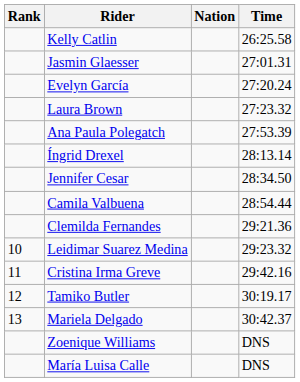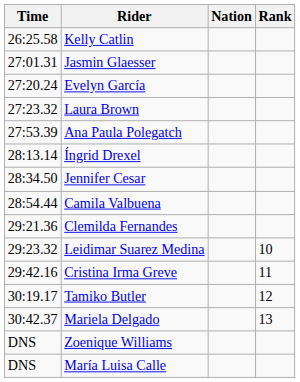 <table class="wikitable sortable" style="font-size:95%" style="width:35em;" style="text-align:center">
 <tr>
-<th>Rank</th>
+<th>Time</th>
 <th>Rider</th>
 <th>Nation</th>
-<th>Time</th>
+<th>Rank</th>
 </tr>
 <tr>
-<td></td>
+<td>26:25.58</td>
 <td align=left><a href='#'>Kelly Catlin</a></td>
 <td align=left></td>
-<td>26:25.58</td>
+<td></td>
 </tr>
 <tr>
-<td></td>
+<td>27:01.31</td>
 <td align=left><a href='#'>Jasmin Glaesser</a></td>
 <td align=left></td>
-<td>27:01.31</td>
+<td></td>
 </tr>
 <tr>
-<td></td>
+<td>27:20.24</td>
 <td align=left><a href='#'>Evelyn García</a></td>
 <td align=left></td>
-<td>27:20.24</td>
+<td></td>
 </tr>
 <tr>
-<td></td>
+<td>27:23.32</td>
 <td align=left><a href='#'>Laura Brown</a></td>
 <td align=left></td>
-<td>27:23.32</td>
+<td></td>
 </tr>
 <tr>
-<td></td>
+<td>27:53.39</td>
 <td align=left><a href='#'>Ana Paula Polegatch</a></td>
 <td align=left></td>
-<td>27:53.39</td>
+<td></td>
 </tr>
 <tr>
-<td></td>
+<td>28:13.14</td>
 <td align=left><a href='#'>Íngrid Drexel</a></td>
 <td align=left></td>
-<td>28:13.14</td>
+<td></td>
 </tr>
 <tr>
-<td></td>
+<td>28:34.50</td>
 <td align=left><a href='#'>Jennifer Cesar</a></td>
 <td align=left></td>
-<td>28:34.50</td>
+<td></td>
 </tr>
 <tr>
-<td></td>
+<td>28:54.44</td>
 <td align=left><a href='#'>Camila Valbuena</a></td>
 <td align=left></td>
-<td>28:54.44</td>
+<td></td>
 </tr>
 <tr>
-<td></td>
+<td>29:21.36</td>
 <td align=left><a href='#'>Clemilda Fernandes</a></td>
 <td align=left></td>
-<td>29:21.36</td>
+<td></td>
 </tr>
 <tr>
-<td>10</td>
+<td>29:23.32</td>
 <td align=left><a href='#'>Leidimar Suarez Medina</a></td>
 <td align=left></td>
-<td>29:23.32</td>
+<td>10</td>
 </tr>
 <tr>
-<td>11</td>
+<td>29:42.16</td>
 <td align=left><a href='#'>Cristina Irma Greve</a></td>
 <td align=left></td>
-<td>29:42.16</td>
+<td>11</td>
 </tr>
 <tr>
-<td>12</td>
+<td>30:19.17</td>
 <td align=left><a href='#'>Tamiko Butler</a></td>
 <td align=left></td>
-<td>30:19.17</td>
+<td>12</td>
 </tr>
 <tr>
-<td>13</td>
+<td>30:42.37</td>
 <td align=left><a href='#'>Mariela Delgado</a></td>
 <td align=left></td>
-<td>30:42.37</td>
+<td>13</td>
 </tr>
 <tr>
-<td></td>
+<td>DNS</td>
 <td align=left><a href='#'>Zoenique Williams</a></td>
 <td align=left></td>
-<td>DNS</td>
+<td></td>
 </tr>
 <tr>
-<td></td>
+<td>DNS</td>
 <td align=left><a href='#'>María Luisa Calle</a></td>
 <td align=left></td>
-<td>DNS</td>
+<td></td>
 </tr>
 </table>
